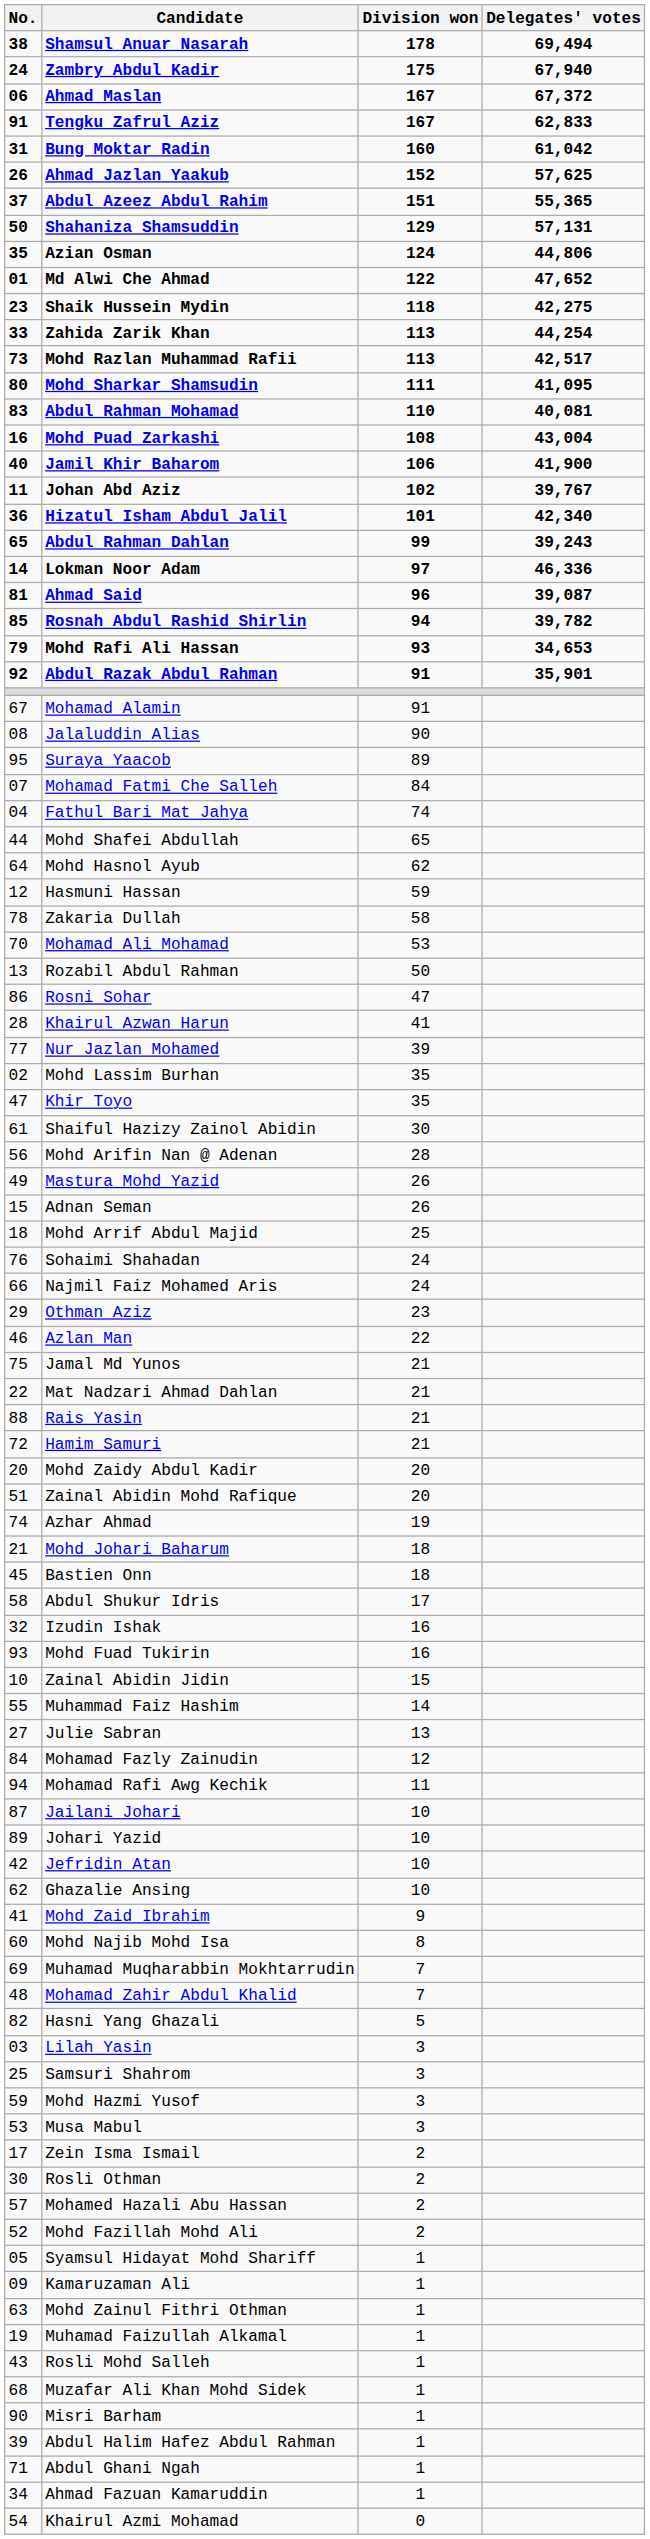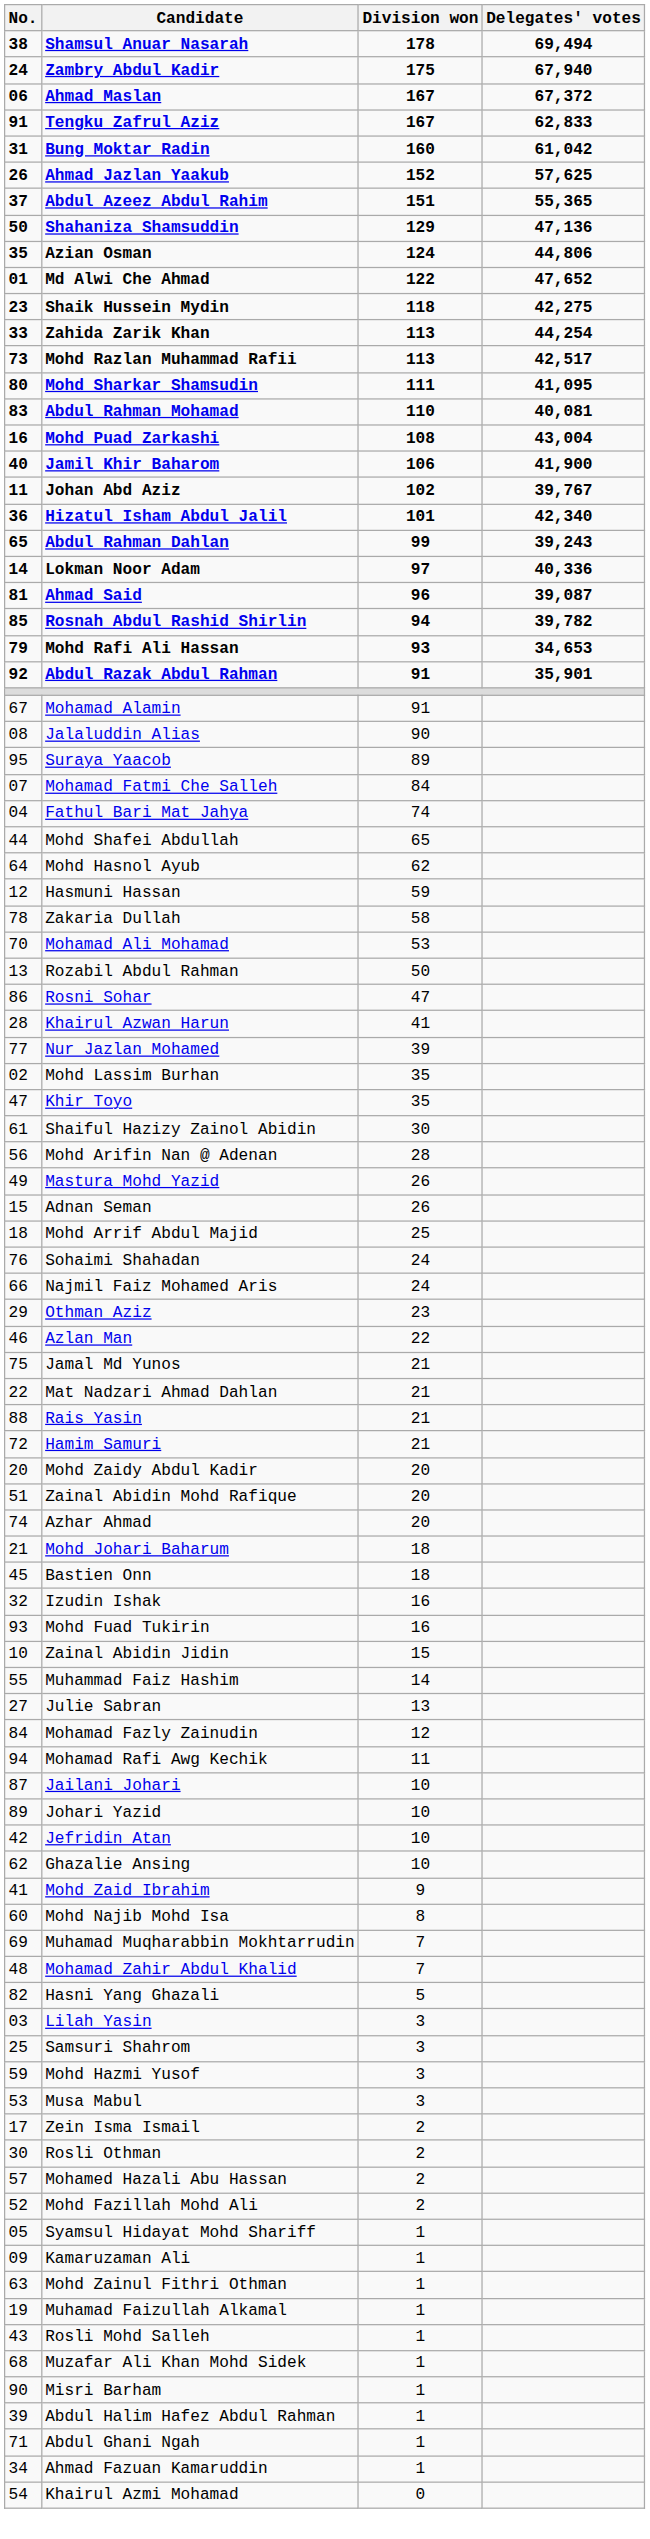 <table class="wikitable sortable">
 <tr>
 <th>No.</th>
 <th>Candidate</th>
 <th>Division won</th>
 <th>Delegates' votes</th>
 </tr>
 <tr>
 <td><strong>38</strong></td>
 <td><strong><a href='#'>Shamsul Anuar Nasarah</a></strong></td>
 <td align=center><strong>178</strong></td>
 <td align=center><strong>69,494</strong></td>
 </tr>
 <tr>
 <td><strong>24</strong></td>
 <td><strong><a href='#'>Zambry Abdul Kadir</a></strong></td>
 <td align=center><strong>175</strong></td>
 <td align=center><strong>67,940</strong></td>
 </tr>
 <tr>
 <td><strong>06</strong></td>
 <td><strong><a href='#'>Ahmad Maslan</a></strong></td>
 <td align=center><strong>167</strong></td>
 <td align=center><strong>67,372</strong></td>
 </tr>
 <tr>
 <td><strong>91</strong></td>
 <td><strong><a href='#'>Tengku Zafrul Aziz</a></strong></td>
 <td align=center><strong>167</strong></td>
 <td align=center><strong>62,833</strong></td>
 </tr>
 <tr>
 <td><strong>31</strong></td>
 <td><strong><a href='#'>Bung Moktar Radin</a></strong></td>
 <td align=center><strong>160</strong></td>
 <td align=center><strong>61,042</strong></td>
 </tr>
 <tr>
 <td><strong>26</strong></td>
 <td><strong><a href='#'>Ahmad Jazlan Yaakub</a></strong></td>
 <td align=center><strong>152</strong></td>
 <td align=center><strong>57,625</strong></td>
 </tr>
 <tr>
 <td><strong>37</strong></td>
 <td><strong><a href='#'>Abdul Azeez Abdul Rahim</a></strong></td>
 <td align=center><strong>151</strong></td>
 <td align=center><strong>55,365</strong></td>
 </tr>
 <tr>
 <td><strong>50</strong></td>
 <td><strong><a href='#'>Shahaniza Shamsuddin</a></strong></td>
 <td align=center><strong>129</strong></td>
-<td align=center><strong>57,131</strong></td>
+<td align=center><strong>47,136</strong></td>
 </tr>
 <tr>
 <td><strong>35</strong></td>
 <td><strong>Azian Osman</strong></td>
 <td align=center><strong>124</strong></td>
 <td align=center><strong> 44,806</strong></td>
 </tr>
 <tr>
 <td><strong>01</strong></td>
 <td><strong>Md Alwi Che Ahmad</strong></td>
 <td align=center><strong>122</strong></td>
 <td align=center><strong>47,652</strong></td>
 </tr>
 <tr>
 <td><strong>23</strong></td>
 <td><strong>Shaik Hussein Mydin</strong></td>
 <td align=center><strong>118</strong></td>
 <td align=center><strong>42,275</strong></td>
 </tr>
 <tr>
 <td><strong>33</strong></td>
 <td><strong>Zahida Zarik Khan</strong></td>
 <td align=center><strong>113</strong></td>
 <td align=center><strong>44,254</strong></td>
 </tr>
 <tr>
 <td><strong>73</strong></td>
 <td><strong>Mohd Razlan Muhammad Rafii</strong></td>
 <td align=center><strong>113</strong></td>
 <td align=center><strong>42,517</strong></td>
 </tr>
 <tr>
 <td><strong>80</strong></td>
 <td><strong><a href='#'>Mohd Sharkar Shamsudin</a></strong></td>
 <td align=center><strong>111</strong></td>
 <td align=center><strong>41,095</strong></td>
 </tr>
 <tr>
 <td><strong>83</strong></td>
 <td><strong><a href='#'>Abdul Rahman Mohamad</a></strong></td>
 <td align=center><strong>110</strong></td>
 <td align=center><strong>40,081</strong></td>
 </tr>
 <tr>
 <td><strong>16</strong></td>
 <td><strong><a href='#'>Mohd Puad Zarkashi</a></strong></td>
 <td align=center><strong>108</strong></td>
 <td align=center><strong>43,004</strong></td>
 </tr>
 <tr>
 <td><strong>40</strong></td>
 <td><strong><a href='#'>Jamil Khir Baharom</a></strong></td>
 <td align=center><strong>106</strong></td>
 <td align=center><strong>41,900</strong></td>
 </tr>
 <tr>
 <td><strong>11</strong></td>
 <td><strong>Johan Abd Aziz</strong></td>
 <td align=center><strong>102</strong></td>
 <td align=center><strong>39,767</strong></td>
 </tr>
 <tr>
 <td><strong>36</strong></td>
 <td><strong><a href='#'>Hizatul Isham Abdul Jalil</a></strong></td>
 <td align=center><strong>101</strong></td>
 <td align=center><strong>42,340</strong></td>
 </tr>
 <tr>
 <td><strong>65</strong></td>
 <td><strong><a href='#'>Abdul Rahman Dahlan</a></strong></td>
 <td align=center><strong>99</strong></td>
 <td align=center><strong>39,243</strong></td>
 </tr>
 <tr>
 <td><strong>14</strong></td>
 <td><strong>Lokman Noor Adam</strong></td>
 <td align=center><strong>97</strong></td>
-<td align=center><strong>46,336</strong></td>
+<td align=center><strong>40,336</strong></td>
 </tr>
 <tr>
 <td><strong>81</strong></td>
 <td><strong><a href='#'>Ahmad Said</a></strong></td>
 <td align=center><strong>96</strong></td>
 <td align=center><strong>39,087</strong></td>
 </tr>
 <tr>
 <td><strong>85</strong></td>
 <td><strong><a href='#'>Rosnah Abdul Rashid Shirlin</a></strong></td>
 <td align=center><strong>94</strong></td>
 <td align=center><strong>39,782</strong></td>
 </tr>
 <tr>
 <td><strong>79</strong></td>
 <td><strong>Mohd Rafi Ali Hassan</strong></td>
 <td align=center><strong>93</strong></td>
 <td align=center><strong>34,653</strong></td>
 </tr>
 <tr>
 <td><strong>92</strong></td>
 <td><strong><a href='#'>Abdul Razak Abdul Rahman</a></strong></td>
 <td align=center><strong>91</strong></td>
 <td align=center><strong>35,901</strong></td>
 </tr>
 <tr>
 <td colspan=4 bgcolor=dcdcdc></td>
 </tr>
 <tr>
 <td>67</td>
 <td><a href='#'>Mohamad Alamin</a></td>
 <td align=center>91</td>
 <td align=center></td>
 </tr>
 <tr>
 <td>08</td>
 <td><a href='#'>Jalaluddin Alias</a></td>
 <td align=center>90</td>
 <td align=center></td>
 </tr>
 <tr>
 <td>95</td>
 <td><a href='#'>Suraya Yaacob</a></td>
 <td align=center>89</td>
 <td align=center></td>
 </tr>
 <tr>
 <td>07</td>
 <td><a href='#'>Mohamad Fatmi Che Salleh</a></td>
 <td align=center>84</td>
 <td align=center></td>
 </tr>
 <tr>
 <td>04</td>
 <td><a href='#'>Fathul Bari Mat Jahya</a></td>
 <td align=center>74</td>
 <td align=center></td>
 </tr>
 <tr>
 <td>44</td>
 <td>Mohd Shafei Abdullah</td>
 <td align=center>65</td>
 <td align=center></td>
 </tr>
 <tr>
 <td>64</td>
 <td>Mohd Hasnol Ayub</td>
 <td align=center>62</td>
 <td align=center></td>
 </tr>
 <tr>
 <td>12</td>
 <td>Hasmuni Hassan</td>
 <td align=center>59</td>
 <td align=center></td>
 </tr>
 <tr>
 <td>78</td>
 <td>Zakaria Dullah</td>
 <td align=center>58</td>
 <td align=center></td>
 </tr>
 <tr>
 <td>70</td>
 <td><a href='#'>Mohamad Ali Mohamad</a></td>
 <td align=center>53</td>
 <td align=center></td>
 </tr>
 <tr>
 <td>13</td>
 <td>Rozabil Abdul Rahman</td>
 <td align=center>50</td>
 <td align=center></td>
 </tr>
 <tr>
 <td>86</td>
 <td><a href='#'>Rosni Sohar</a></td>
 <td align=center>47</td>
 <td align=center></td>
 </tr>
 <tr>
 <td>28</td>
 <td><a href='#'>Khairul Azwan Harun</a></td>
 <td align=center>41</td>
 <td align=center></td>
 </tr>
 <tr>
 <td>77</td>
 <td><a href='#'>Nur Jazlan Mohamed</a></td>
 <td align=center>39</td>
 <td align=center></td>
 </tr>
 <tr>
 <td>02</td>
 <td>Mohd Lassim Burhan</td>
 <td align=center>35</td>
 <td align=center></td>
 </tr>
 <tr>
 <td>47</td>
 <td><a href='#'>Khir Toyo</a></td>
 <td align=center>35</td>
 <td align=center></td>
 </tr>
 <tr>
 <td>61</td>
 <td>Shaiful Hazizy Zainol Abidin</td>
 <td align=center>30</td>
 <td align=center></td>
 </tr>
 <tr>
 <td>56</td>
 <td>Mohd Arifin Nan @ Adenan</td>
 <td align=center>28</td>
 <td align=center></td>
 </tr>
 <tr>
 <td>49</td>
 <td><a href='#'>Mastura Mohd Yazid</a></td>
 <td align=center>26</td>
 <td align=center></td>
 </tr>
 <tr>
 <td>15</td>
 <td>Adnan Seman</td>
 <td align=center>26</td>
 <td align=center></td>
 </tr>
 <tr>
 <td>18</td>
 <td>Mohd Arrif Abdul Majid</td>
 <td align=center>25</td>
 <td align=center></td>
 </tr>
 <tr>
 <td>76</td>
 <td>Sohaimi Shahadan</td>
 <td align=center>24</td>
 <td align=center></td>
 </tr>
 <tr>
 <td>66</td>
 <td>Najmil Faiz Mohamed Aris</td>
 <td align=center>24</td>
 <td align=center></td>
 </tr>
 <tr>
 <td>29</td>
 <td><a href='#'>Othman Aziz</a></td>
 <td align=center>23</td>
 <td align=center></td>
 </tr>
 <tr>
 <td>46</td>
 <td><a href='#'>Azlan Man</a></td>
 <td align=center>22</td>
 <td align=center></td>
 </tr>
 <tr>
 <td>75</td>
 <td>Jamal Md Yunos</td>
 <td align=center>21</td>
 <td align=center></td>
 </tr>
 <tr>
 <td>22</td>
 <td>Mat Nadzari Ahmad Dahlan</td>
 <td align=center>21</td>
 <td align=center></td>
 </tr>
 <tr>
 <td>88</td>
 <td><a href='#'>Rais Yasin</a></td>
 <td align=center>21</td>
 <td align=center></td>
 </tr>
 <tr>
 <td>72</td>
 <td><a href='#'>Hamim Samuri</a></td>
 <td align=center>21</td>
 <td align=center></td>
 </tr>
 <tr>
 <td>20</td>
 <td>Mohd Zaidy Abdul Kadir</td>
 <td align=center>20</td>
 <td align=center></td>
 </tr>
 <tr>
 <td>51</td>
 <td>Zainal Abidin Mohd Rafique</td>
 <td align=center>20</td>
 <td align=center></td>
 </tr>
 <tr>
 <td>74</td>
 <td>Azhar Ahmad</td>
-<td align=center>19</td>
+<td align=center>20</td>
 <td align=center></td>
 </tr>
 <tr>
 <td>21</td>
 <td><a href='#'>Mohd Johari Baharum</a></td>
 <td align=center>18</td>
 <td align=center></td>
 </tr>
 <tr>
 <td>45</td>
 <td>Bastien Onn</td>
 <td align=center>18</td>
-<td align=center></td>
-</tr>
-<tr>
-<td>58</td>
-<td>Abdul Shukur Idris</td>
-<td align=center>17</td>
 <td align=center></td>
 </tr>
 <tr>
 <td>32</td>
 <td>Izudin Ishak</td>
 <td align=center>16</td>
 <td align=center></td>
 </tr>
 <tr>
 <td>93</td>
 <td>Mohd Fuad Tukirin</td>
 <td align=center>16</td>
 <td align=center></td>
 </tr>
 <tr>
 <td>10</td>
 <td>Zainal Abidin Jidin</td>
 <td align=center>15</td>
 <td align=center></td>
 </tr>
 <tr>
 <td>55</td>
 <td>Muhammad Faiz Hashim</td>
 <td align=center>14</td>
 <td align=center></td>
 </tr>
 <tr>
 <td>27</td>
 <td>Julie Sabran</td>
 <td align=center>13</td>
 <td align=center></td>
 </tr>
 <tr>
 <td>84</td>
 <td>Mohamad Fazly Zainudin</td>
 <td align=center>12</td>
 <td align=center></td>
 </tr>
 <tr>
 <td>94</td>
 <td>Mohamad Rafi Awg Kechik</td>
 <td align=center>11</td>
 <td align=center></td>
 </tr>
 <tr>
 <td>87</td>
 <td><a href='#'>Jailani Johari</a></td>
 <td align=center>10</td>
 <td align=center></td>
 </tr>
 <tr>
 <td>89</td>
 <td>Johari Yazid</td>
 <td align=center>10</td>
 <td align=center></td>
 </tr>
 <tr>
 <td>42</td>
 <td><a href='#'>Jefridin Atan</a></td>
 <td align=center>10</td>
 <td align=center></td>
 </tr>
 <tr>
 <td>62</td>
 <td>Ghazalie Ansing</td>
 <td align=center>10</td>
 <td align=center></td>
 </tr>
 <tr>
 <td>41</td>
 <td><a href='#'>Mohd Zaid Ibrahim</a></td>
 <td align=center>9</td>
 <td align=center></td>
 </tr>
 <tr>
 <td>60</td>
 <td>Mohd Najib Mohd Isa</td>
 <td align=center>8</td>
 <td align=center></td>
 </tr>
 <tr>
 <td>69</td>
 <td>Muhamad Muqharabbin Mokhtarrudin</td>
 <td align=center>7</td>
 <td align=center></td>
 </tr>
 <tr>
 <td>48</td>
 <td><a href='#'>Mohamad Zahir Abdul Khalid</a></td>
 <td align=center>7</td>
 <td align=center></td>
 </tr>
 <tr>
 <td>82</td>
 <td>Hasni Yang Ghazali</td>
 <td align=center>5</td>
 <td align=center></td>
 </tr>
 <tr>
 <td>03</td>
 <td><a href='#'>Lilah Yasin</a></td>
 <td align=center>3</td>
 <td align=center></td>
 </tr>
 <tr>
 <td>25</td>
 <td>Samsuri Shahrom</td>
 <td align=center>3</td>
 <td align=center></td>
 </tr>
 <tr>
 <td>59</td>
 <td>Mohd Hazmi Yusof</td>
 <td align=center>3</td>
 <td align=center></td>
 </tr>
 <tr>
 <td>53</td>
 <td>Musa Mabul</td>
 <td align=center>3</td>
 <td align=center></td>
 </tr>
 <tr>
 <td>17</td>
 <td>Zein Isma Ismail</td>
 <td align=center>2</td>
 <td align=center></td>
 </tr>
 <tr>
 <td>30</td>
 <td>Rosli Othman</td>
 <td align=center>2</td>
 <td align=center></td>
 </tr>
 <tr>
 <td>57</td>
 <td>Mohamed Hazali Abu Hassan</td>
 <td align=center>2</td>
 <td align=center></td>
 </tr>
 <tr>
 <td>52</td>
 <td>Mohd Fazillah Mohd Ali</td>
 <td align=center>2</td>
 <td align=center></td>
 </tr>
 <tr>
 <td>05</td>
 <td>Syamsul Hidayat Mohd Shariff</td>
 <td align=center>1</td>
 <td align=center></td>
 </tr>
 <tr>
 <td>09</td>
 <td>Kamaruzaman Ali</td>
 <td align=center>1</td>
 <td align=center></td>
 </tr>
 <tr>
 <td>63</td>
 <td>Mohd Zainul Fithri Othman</td>
 <td align=center>1</td>
 <td align=center></td>
 </tr>
 <tr>
 <td>19</td>
 <td>Muhamad Faizullah Alkamal</td>
 <td align=center>1</td>
 <td align=center></td>
 </tr>
 <tr>
 <td>43</td>
 <td>Rosli Mohd Salleh</td>
 <td align=center>1</td>
 <td align=center></td>
 </tr>
 <tr>
 <td>68</td>
 <td>Muzafar Ali Khan Mohd Sidek</td>
 <td align=center>1</td>
 <td align=center></td>
 </tr>
 <tr>
 <td>90</td>
 <td>Misri Barham</td>
 <td align=center>1</td>
 <td align=center></td>
 </tr>
 <tr>
 <td>39</td>
 <td>Abdul Halim Hafez Abdul Rahman</td>
 <td align=center>1</td>
 <td align=center></td>
 </tr>
 <tr>
 <td>71</td>
 <td>Abdul Ghani Ngah</td>
 <td align=center>1</td>
 <td align=center></td>
 </tr>
 <tr>
 <td>34</td>
 <td>Ahmad Fazuan Kamaruddin</td>
 <td align=center>1</td>
 <td align=center></td>
 </tr>
 <tr>
 <td>54</td>
 <td>Khairul Azmi Mohamad</td>
 <td align=center>0</td>
 <td align=center></td>
 </tr>
 </table>
